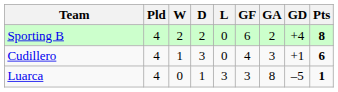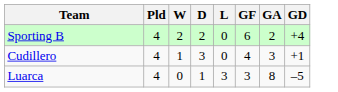 <table class="wikitable" style="text-align: center;">
 <tr>
 <th width=165>Team</th>
 <th width=20>Pld</th>
 <th width=20>W</th>
 <th width=20>D</th>
 <th width=20>L</th>
 <th width=20>GF</th>
 <th width=20>GA</th>
 <th width=20>GD</th>
-<th width=20>Pts</th>
 </tr>
 <tr bgcolor=#ccffcc>
 <td align=left><a href='#'>Sporting B</a></td>
 <td>4</td>
 <td>2</td>
 <td>2</td>
 <td>0</td>
 <td>6</td>
 <td>2</td>
 <td>+4</td>
-<td><strong>8</strong></td>
 </tr>
 <tr>
 <td align=left><a href='#'>Cudillero</a></td>
 <td>4</td>
 <td>1</td>
 <td>3</td>
 <td>0</td>
 <td>4</td>
 <td>3</td>
 <td>+1</td>
-<td><strong>6</strong></td>
 </tr>
 <tr>
 <td align=left><a href='#'>Luarca</a></td>
 <td>4</td>
 <td>0</td>
 <td>1</td>
 <td>3</td>
 <td>3</td>
 <td>8</td>
 <td>–5</td>
-<td><strong>1</strong></td>
 </tr>
 </table>
